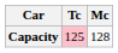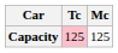 <table class="wikitable">
 <tr>
 <th>Car</th>
 <th>Tc</th>
 <th>Mc</th>
 </tr>
 <tr>
 <th>Capacity</th>
 <td style="background: pink;">125</td>
-<td>128</td>
+<td>125</td>
 </tr>
 </table>
